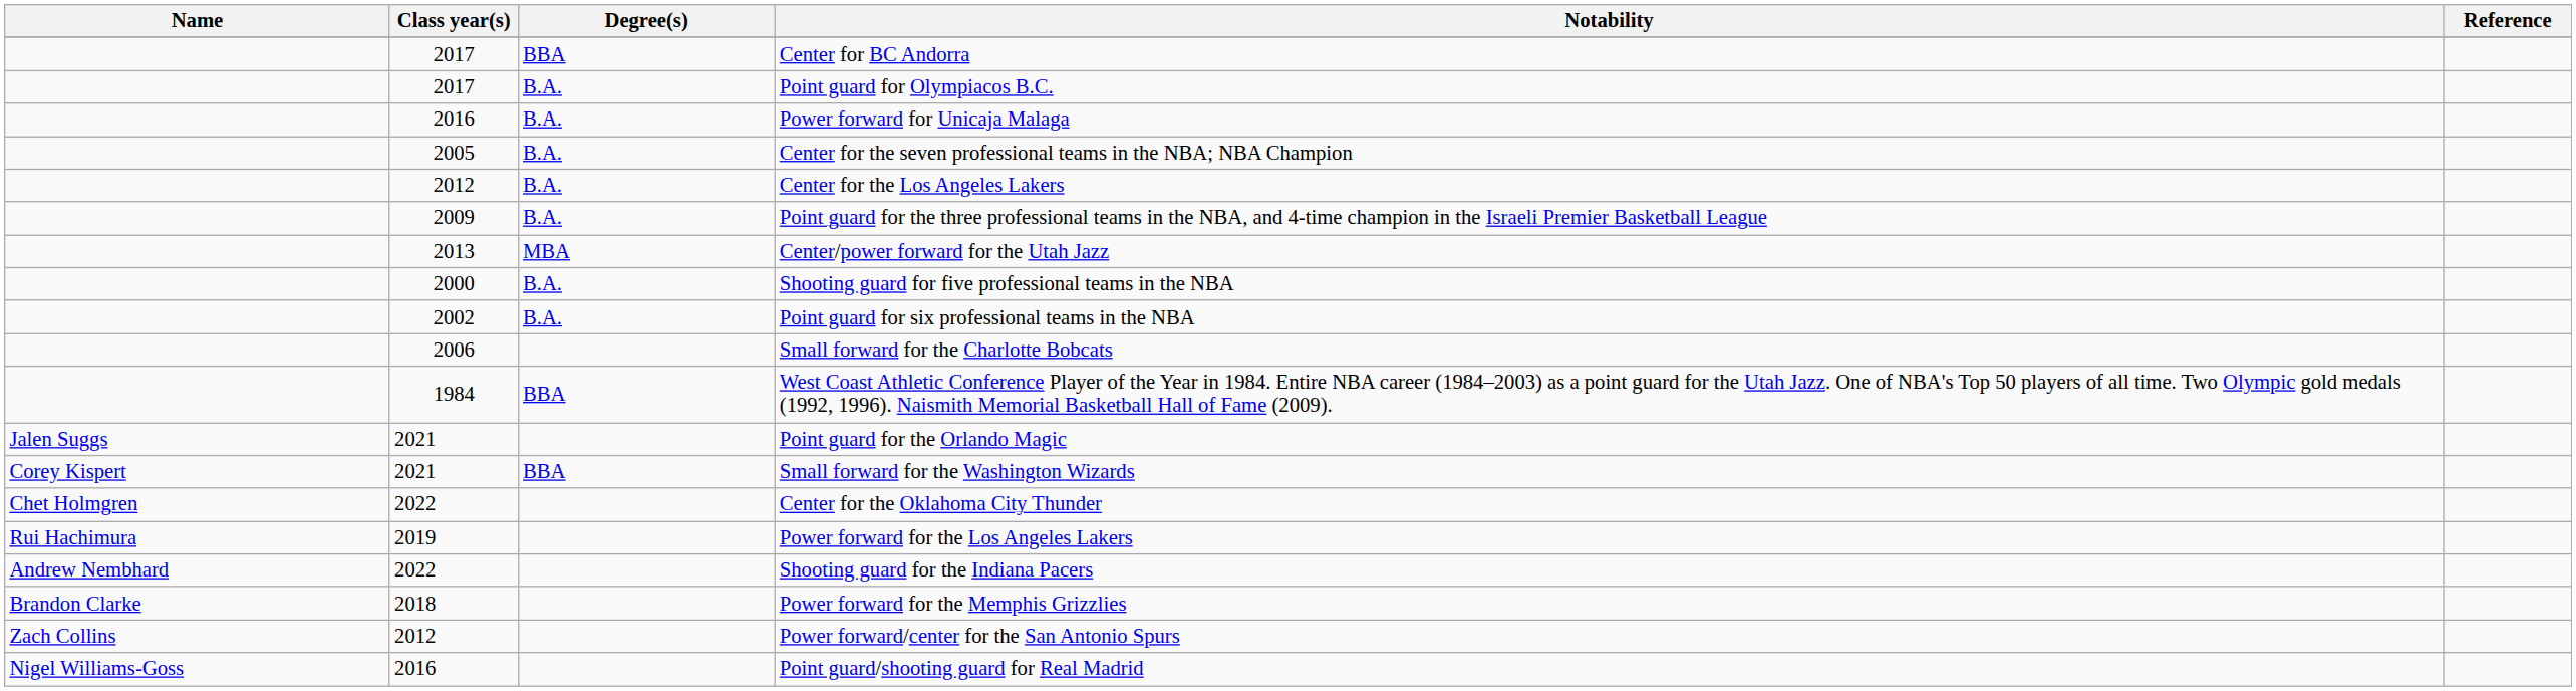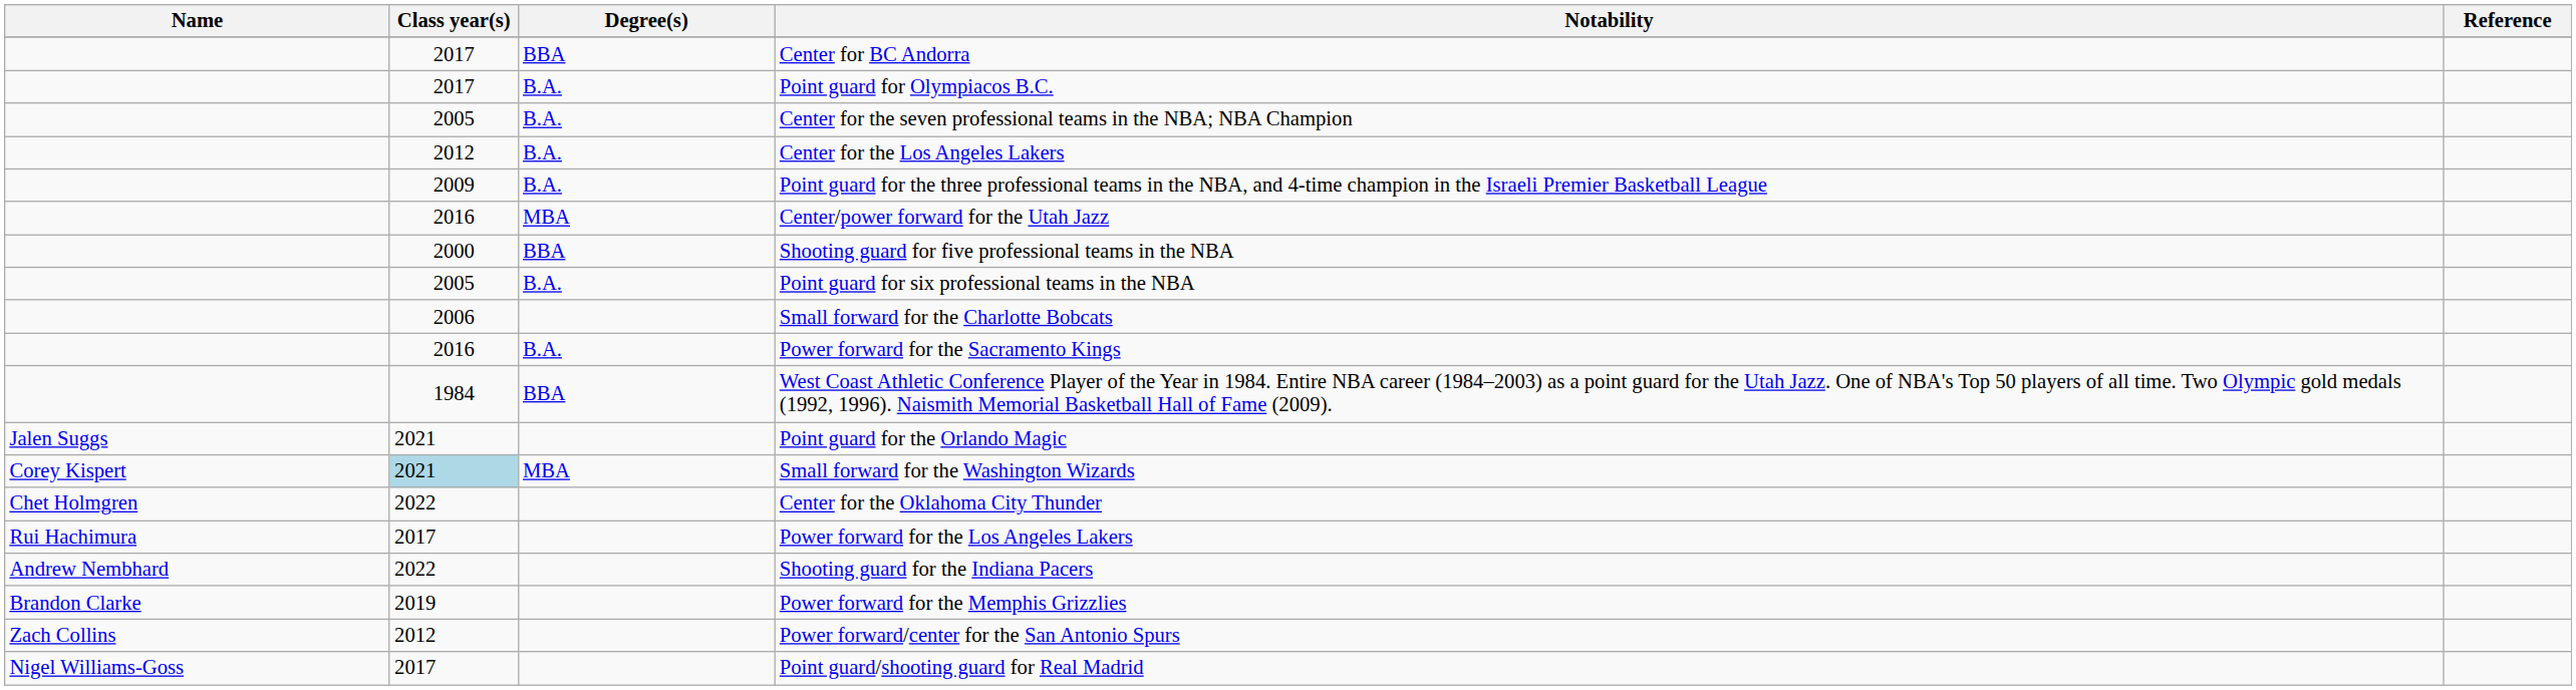 <table class="wikitable sortable" style="width:100%">
 <tr>
 <th style="width:15%;">Name</th>
 <th style="width:5%;">Class year(s)</th>
 <th style="width:10%;">Degree(s)</th>
 <th style="width:*;" class="unsortable">Notability</th>
 <th style="width:5%;" class="unsortable">Reference</th>
 </tr>
 <tr>
 </tr>
 <tr>
 <td></td>
 <td style="text-align:center;">2017</td>
 <td><a href='#'>BBA</a></td>
 <td><a href='#'>Center</a> for <a href='#'>BC Andorra</a></td>
 <td style="text-align:center;"></td>
 </tr>
 <tr>
 <td></td>
 <td style="text-align:center;">2017</td>
 <td><a href='#'>B.A.</a></td>
 <td><a href='#'>Point guard</a> for <a href='#'>Olympiacos B.C.</a></td>
 <td style="text-align:center;"></td>
 </tr>
 <tr>
 <td></td>
-<td style="text-align:center;">2016</td>
-<td><a href='#'>B.A.</a></td>
-<td><a href='#'>Power forward</a> for <a href='#'>Unicaja Malaga</a></td>
-<td style="text-align:center;"></td>
-</tr>
-<tr>
-<td></td>
 <td style="text-align:center;">2005</td>
 <td><a href='#'>B.A.</a></td>
 <td><a href='#'>Center</a> for the seven professional teams in the NBA; NBA Champion</td>
 <td style="text-align:center;"></td>
 </tr>
 <tr>
 <td></td>
 <td style="text-align:center;">2012</td>
 <td><a href='#'>B.A.</a></td>
 <td><a href='#'>Center</a> for the <a href='#'>Los Angeles Lakers</a></td>
 <td style="text-align:center;"></td>
 </tr>
 <tr>
 <td></td>
 <td style="text-align:center;">2009</td>
 <td><a href='#'>B.A.</a></td>
 <td><a href='#'>Point guard</a> for the three professional teams in the NBA, and 4-time champion in the <a href='#'>Israeli Premier Basketball League</a></td>
 <td style="text-align:center;"></td>
 </tr>
 <tr>
 <td></td>
-<td style="text-align:center;">2013</td>
+<td style="text-align:center;">2016</td>
 <td><a href='#'>MBA</a></td>
 <td><a href='#'>Center</a>/<a href='#'>power forward</a> for the <a href='#'>Utah Jazz</a></td>
 <td style="text-align:center;"></td>
 </tr>
 <tr>
 <td></td>
 <td style="text-align:center;">2000</td>
-<td><a href='#'>B.A.</a></td>
+<td><a href='#'>BBA</a></td>
 <td><a href='#'>Shooting guard</a> for five professional teams in the NBA</td>
 <td style="text-align:center;"></td>
 </tr>
 <tr>
 <td></td>
-<td style="text-align:center;">2002</td>
+<td style="text-align:center;">2005</td>
 <td><a href='#'>B.A.</a></td>
 <td><a href='#'>Point guard</a> for six professional teams in the NBA</td>
 <td style="text-align:center;"></td>
 </tr>
 <tr>
 <td></td>
 <td style="text-align:center;">2006</td>
 <td></td>
 <td><a href='#'>Small forward</a> for the <a href='#'>Charlotte Bobcats</a></td>
+<td style="text-align:center;"></td>
+</tr>
+<tr>
+<td></td>
+<td style="text-align:center;">2016</td>
+<td><a href='#'>B.A.</a></td>
+<td><a href='#'>Power forward</a>  for the <a href='#'>Sacramento Kings</a></td>
 <td style="text-align:center;"></td>
 </tr>
 <tr>
 <td></td>
 <td style="text-align:center;">1984</td>
 <td><a href='#'>BBA</a></td>
 <td><a href='#'>West Coast Athletic Conference</a> Player of the Year in 1984. Entire NBA career (1984–2003) as a point guard for the <a href='#'>Utah Jazz</a>. One of NBA's Top 50 players of all time. Two <a href='#'>Olympic</a> gold medals (1992, 1996). <a href='#'>Naismith Memorial Basketball Hall of Fame</a> (2009).</td>
 <td style="text-align:center;"></td>
 </tr>
 <tr>
 <td><a href='#'>Jalen Suggs</a></td>
 <td>2021</td>
 <td></td>
 <td><a href='#'>Point guard</a> for the <a href='#'>Orlando Magic</a></td>
 <td></td>
 </tr>
 <tr>
 <td><a href='#'>Corey Kispert</a></td>
-<td>2021</td>
-<td><a href='#'>BBA</a></td>
+<td style="background: lightblue;">2021</td>
+<td><a href='#'>MBA</a></td>
 <td><a href='#'>Small forward</a> for the <a href='#'>Washington Wizards</a></td>
 <td></td>
 </tr>
 <tr>
 <td><a href='#'>Chet Holmgren</a></td>
 <td>2022</td>
 <td></td>
 <td><a href='#'>Center</a> for the <a href='#'>Oklahoma City Thunder</a></td>
 <td></td>
 </tr>
 <tr>
 <td><a href='#'>Rui Hachimura</a></td>
-<td>2019</td>
+<td>2017</td>
 <td></td>
 <td><a href='#'>Power forward</a> for the <a href='#'>Los Angeles Lakers</a></td>
 <td></td>
 </tr>
 <tr>
 <td><a href='#'>Andrew Nembhard</a></td>
 <td>2022</td>
 <td></td>
 <td><a href='#'>Shooting guard</a> for the <a href='#'>Indiana Pacers</a></td>
 <td></td>
 </tr>
 <tr>
 <td><a href='#'>Brandon Clarke</a></td>
-<td>2018</td>
+<td>2019</td>
 <td></td>
 <td><a href='#'>Power forward</a> for the <a href='#'>Memphis Grizzlies</a></td>
 <td></td>
 </tr>
 <tr>
 <td><a href='#'>Zach Collins</a></td>
 <td>2012</td>
 <td></td>
 <td><a href='#'>Power forward</a>/<a href='#'>center</a> for the <a href='#'>San Antonio Spurs</a></td>
 <td></td>
 </tr>
 <tr>
 <td><a href='#'>Nigel Williams-Goss</a></td>
-<td>2016</td>
+<td>2017</td>
 <td></td>
 <td><a href='#'>Point guard</a>/<a href='#'>shooting guard</a> for <a href='#'>Real Madrid</a></td>
 <td></td>
 </tr>
 </table>
